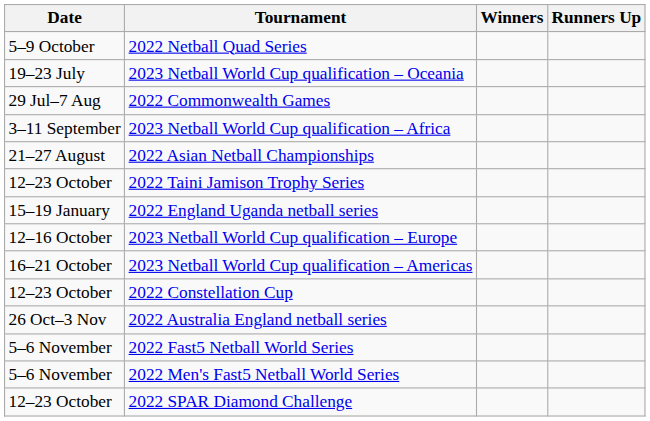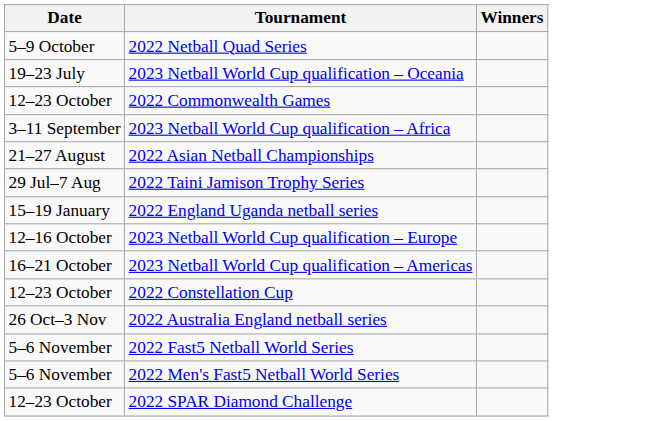 <table class="wikitable collapsible">
 <tr>
 <th>Date</th>
 <th>Tournament</th>
 <th>Winners</th>
-<th>Runners Up</th>
 </tr>
 <tr>
 <td>5–9 October</td>
 <td><a href='#'>2022 Netball Quad Series</a></td>
-<td></td>
 <td></td>
 </tr>
 <tr>
 <td>19–23 July</td>
 <td><a href='#'>2023 Netball World Cup qualification – Oceania</a></td>
 <td></td>
-<td></td>
 </tr>
 <tr>
-<td>29 Jul–7 Aug</td>
+<td>12–23 October</td>
 <td><a href='#'>2022 Commonwealth Games</a></td>
-<td></td>
 <td></td>
 </tr>
 <tr>
 <td>3–11 September</td>
 <td><a href='#'>2023 Netball World Cup qualification – Africa</a></td>
 <td></td>
-<td></td>
 </tr>
 <tr>
 <td>21–27 August</td>
 <td><a href='#'>2022 Asian Netball Championships</a></td>
 <td></td>
-<td></td>
 </tr>
 <tr>
-<td>12–23 October</td>
+<td>29 Jul–7 Aug</td>
 <td><a href='#'>2022 Taini Jamison Trophy Series</a></td>
-<td></td>
 <td></td>
 </tr>
 <tr>
 <td>15–19 January</td>
 <td><a href='#'>2022 England Uganda netball series</a></td>
 <td></td>
-<td></td>
 </tr>
 <tr>
 <td>12–16 October</td>
 <td><a href='#'>2023 Netball World Cup qualification – Europe</a></td>
-<td></td>
 <td></td>
 </tr>
 <tr>
 <td>16–21 October</td>
 <td><a href='#'>2023 Netball World Cup qualification – Americas</a></td>
 <td></td>
-<td></td>
 </tr>
 <tr>
 <td>12–23 October</td>
 <td><a href='#'>2022 Constellation Cup</a></td>
-<td></td>
 <td></td>
 </tr>
 <tr>
 <td>26 Oct–3 Nov</td>
 <td><a href='#'>2022 Australia England netball series</a></td>
 <td></td>
-<td></td>
 </tr>
 <tr>
 <td>5–6 November</td>
 <td><a href='#'>2022 Fast5 Netball World Series</a></td>
-<td></td>
 <td></td>
 </tr>
 <tr>
 <td>5–6 November</td>
 <td><a href='#'>2022 Men's Fast5 Netball World Series</a></td>
 <td></td>
-<td></td>
 </tr>
 <tr>
 <td>12–23 October</td>
 <td><a href='#'>2022 SPAR Diamond Challenge</a></td>
 <td></td>
-<td></td>
 </tr>
 </table>
